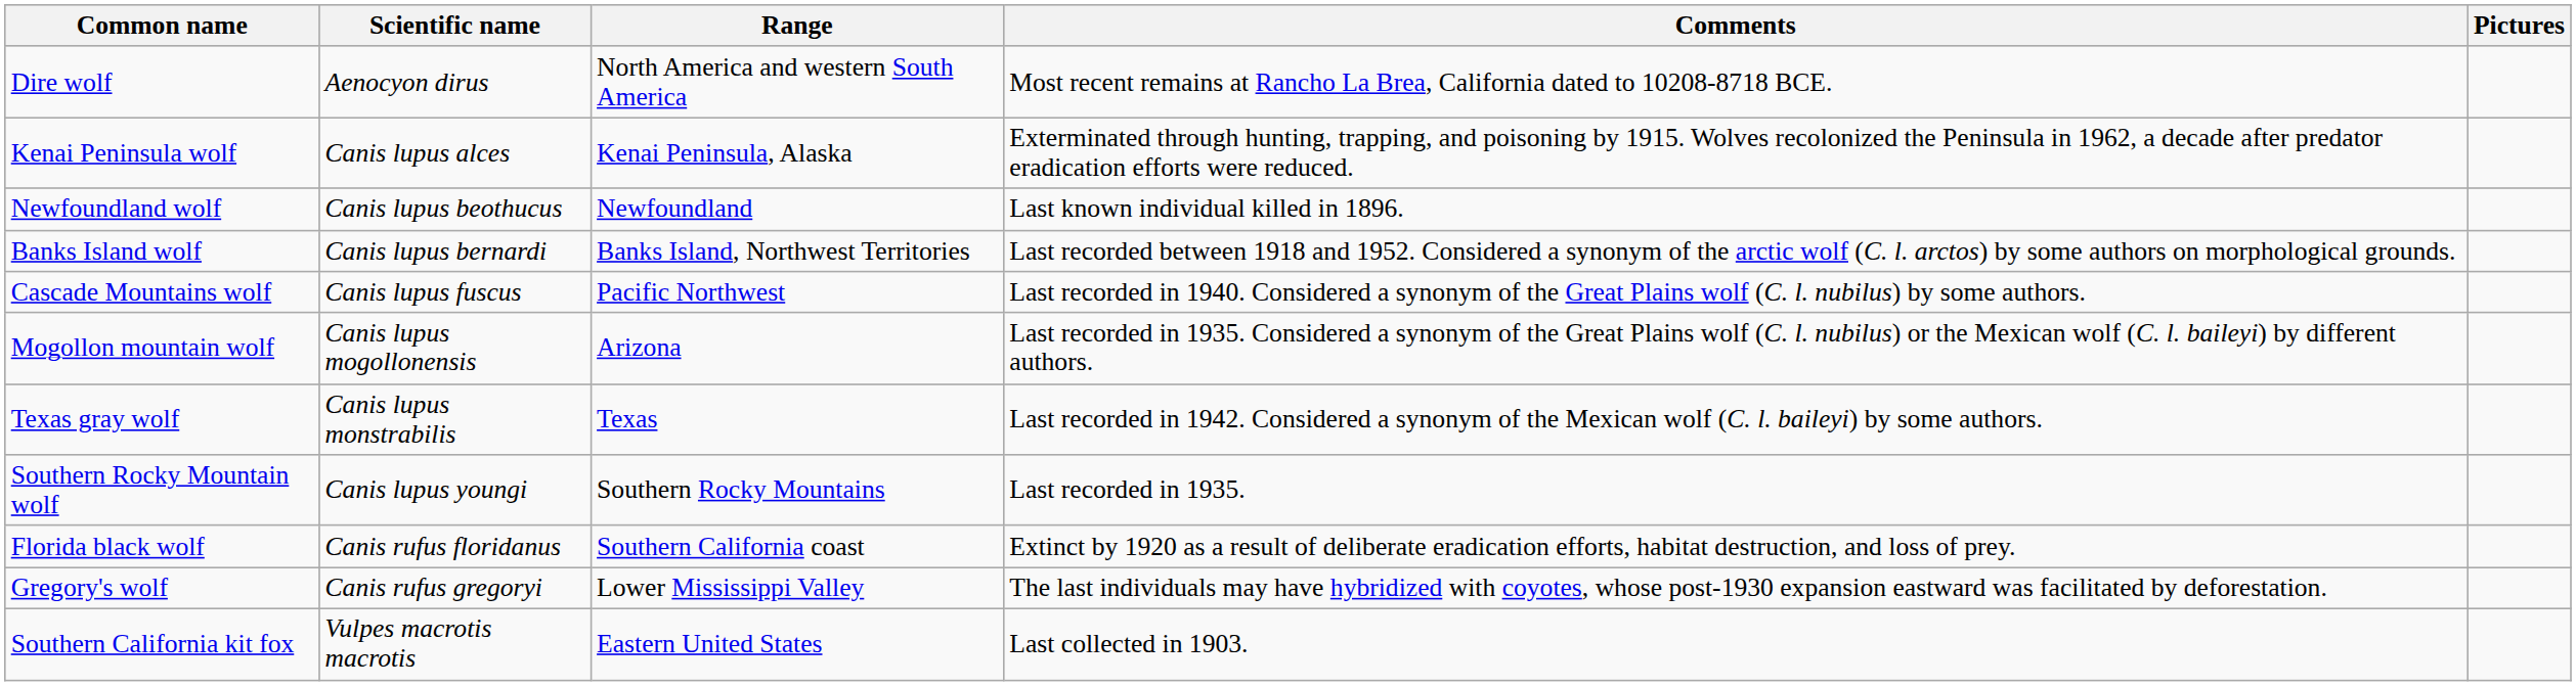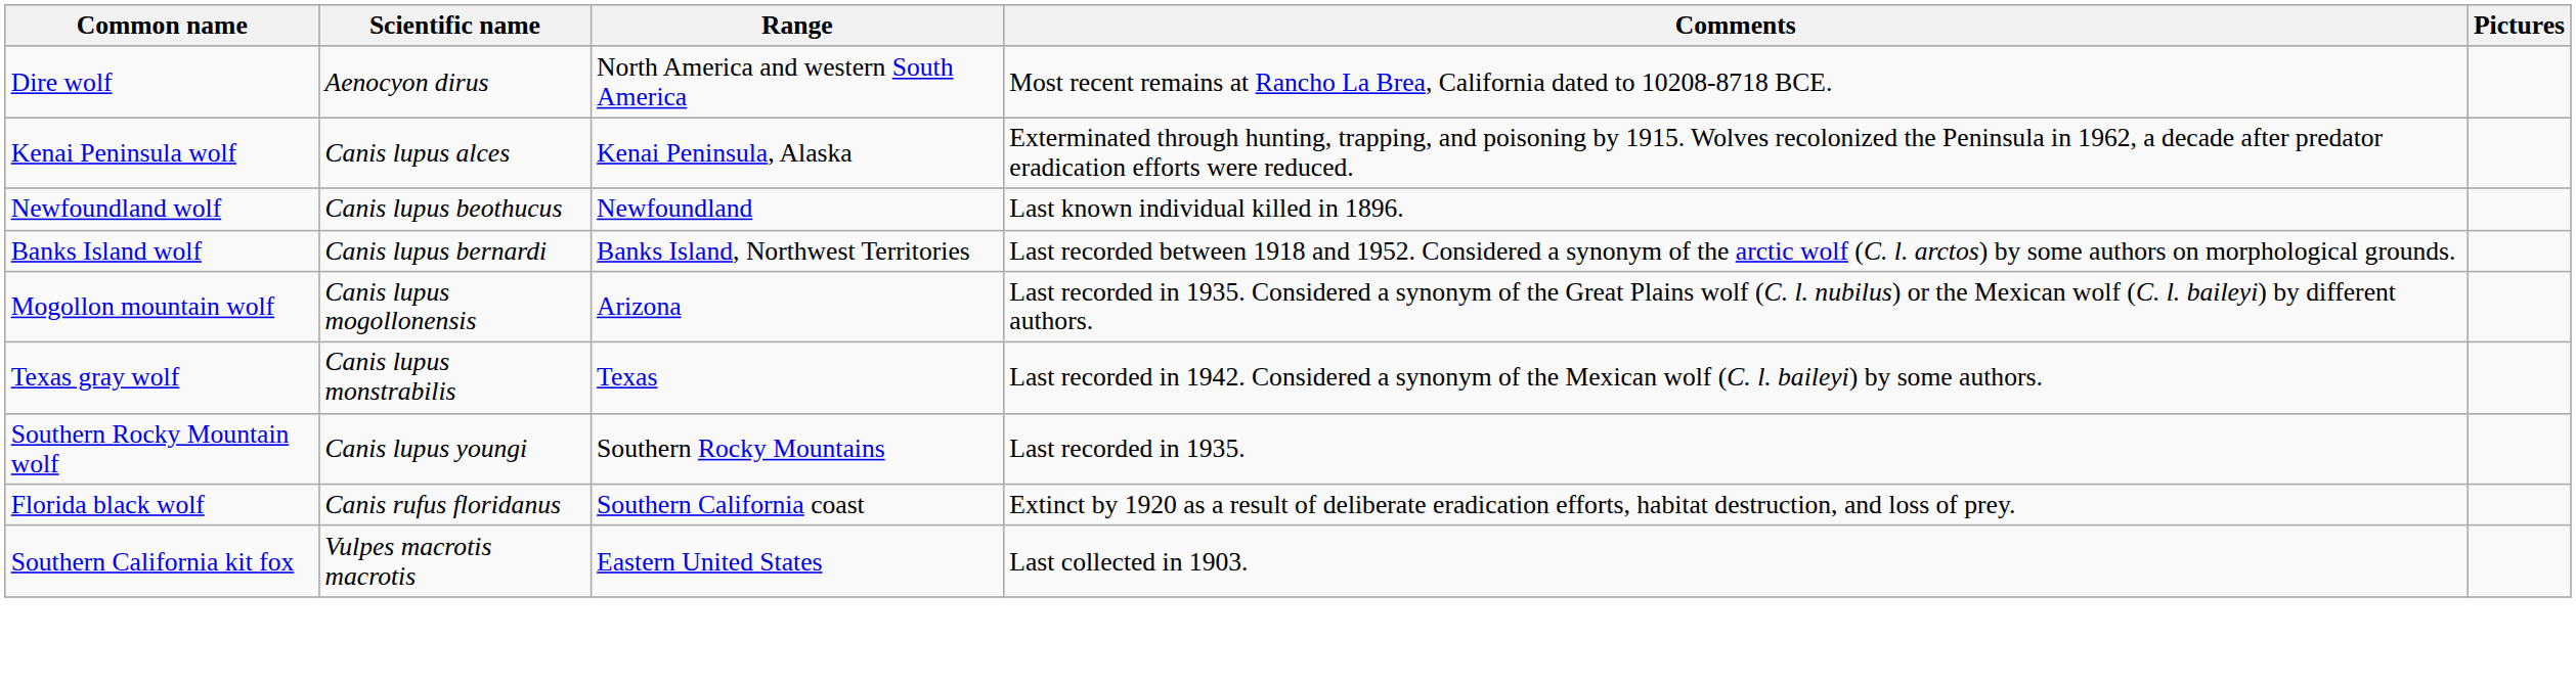 <table class="wikitable">
 <tr>
 <th>Common name</th>
 <th>Scientific name</th>
 <th>Range</th>
 <th class="unsortable">Comments</th>
 <th class="unsortable">Pictures</th>
 </tr>
 <tr>
 <td><a href='#'>Dire wolf</a></td>
 <td><em>Aenocyon dirus</em></td>
 <td>North America and western <a href='#'>South America</a></td>
 <td>Most recent remains at <a href='#'>Rancho La Brea</a>, California dated to 10208-8718 BCE.</td>
 <td></td>
 </tr>
 <tr>
 <td><a href='#'>Kenai Peninsula wolf</a></td>
 <td><em>Canis lupus alces</em></td>
 <td><a href='#'>Kenai Peninsula</a>, Alaska</td>
 <td>Exterminated through hunting, trapping, and poisoning by 1915. Wolves recolonized the Peninsula in 1962, a decade after predator eradication efforts were reduced.</td>
 <td></td>
 </tr>
 <tr>
 <td><a href='#'>Newfoundland wolf</a></td>
 <td><em>Canis lupus beothucus</em></td>
 <td><a href='#'>Newfoundland</a></td>
 <td>Last known individual killed in 1896.</td>
 <td></td>
 </tr>
 <tr>
 <td><a href='#'>Banks Island wolf</a></td>
 <td><em>Canis lupus bernardi</em></td>
 <td><a href='#'>Banks Island</a>, Northwest Territories</td>
 <td>Last recorded between 1918 and 1952. Considered a synonym of the <a href='#'>arctic wolf</a> (<em>C. l. arctos</em>) by some authors on morphological grounds.</td>
 <td></td>
 </tr>
 <tr>
-<td><a href='#'>Cascade Mountains wolf</a></td>
-<td><em>Canis lupus fuscus</em></td>
-<td><a href='#'>Pacific Northwest</a></td>
-<td>Last recorded in 1940. Considered a synonym of the <a href='#'>Great Plains wolf</a> (<em>C. l. nubilus</em>) by some authors.</td>
-<td></td>
-</tr>
-<tr>
 <td><a href='#'>Mogollon mountain wolf</a></td>
 <td><em>Canis lupus mogollonensis</em></td>
 <td><a href='#'>Arizona</a></td>
 <td>Last recorded in 1935. Considered a synonym of the Great Plains wolf (<em>C. l. nubilus</em>) or the Mexican wolf (<em>C. l. baileyi</em>) by different authors.</td>
 <td></td>
 </tr>
 <tr>
 <td><a href='#'>Texas gray wolf</a></td>
 <td><em>Canis lupus monstrabilis</em></td>
 <td><a href='#'>Texas</a></td>
 <td>Last recorded in 1942. Considered a synonym of the Mexican wolf (<em>C. l. baileyi</em>) by some authors.</td>
 <td></td>
 </tr>
 <tr>
 <td><a href='#'>Southern Rocky Mountain wolf</a></td>
 <td><em>Canis lupus youngi</em></td>
 <td>Southern <a href='#'>Rocky Mountains</a></td>
 <td>Last recorded in 1935.</td>
 <td></td>
 </tr>
 <tr>
 <td><a href='#'>Florida black wolf</a></td>
 <td><em>Canis rufus floridanus</em></td>
 <td><a href='#'>Southern California</a> coast</td>
 <td>Extinct by 1920 as a result of deliberate eradication efforts, habitat destruction, and loss of prey.</td>
 <td></td>
 </tr>
 <tr>
-<td><a href='#'>Gregory's wolf</a></td>
-<td><em>Canis rufus gregoryi</em></td>
-<td>Lower <a href='#'>Mississippi Valley</a></td>
-<td>The last individuals may have <a href='#'>hybridized</a> with <a href='#'>coyotes</a>, whose post-1930 expansion eastward was facilitated by deforestation.</td>
-<td></td>
-</tr>
-<tr>
 <td><a href='#'>Southern California kit fox</a></td>
 <td><em>Vulpes macrotis macrotis</em></td>
 <td><a href='#'>Eastern United States</a></td>
 <td>Last collected in 1903.</td>
 <td></td>
 </tr>
 </table>
